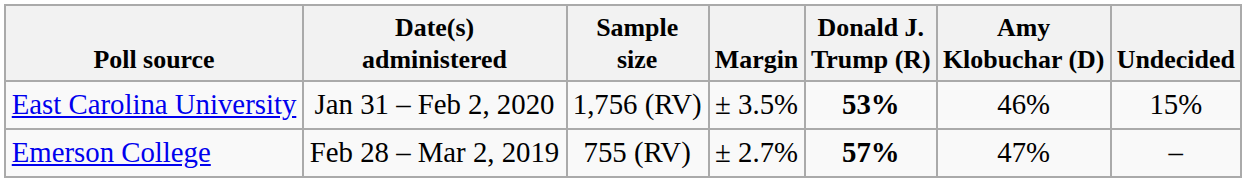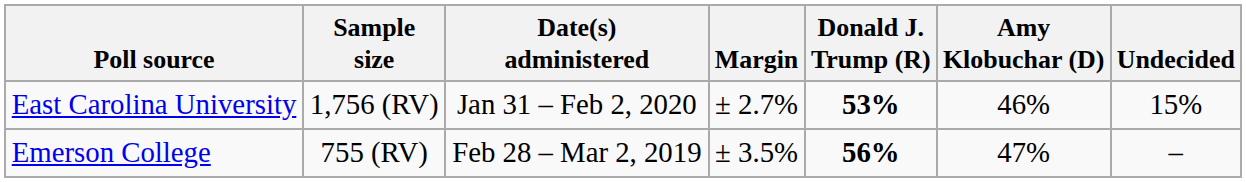 <table class="wikitable" style="font-size:90%;text-align:center;">
 <tr valign=bottom style="font-size:90%;">
 <th>Poll source</th>
+<th>Sample<br>size</th>
 <th>Date(s)<br>administered</th>
-<th>Sample<br>size</th>
 <th>Margin<br></th>
 <th>Donald J.<br>Trump (R)</th>
 <th>Amy<br>Klobuchar (D)</th>
 <th>Undecided</th>
 </tr>
 <tr>
 <td style="text-align:left;"><a href='#'>East Carolina University</a></td>
+<td>1,756 (RV)</td>
 <td>Jan 31 – Feb 2, 2020</td>
-<td>1,756 (RV)</td>
-<td>± 3.5%</td>
+<td>± 2.7%</td>
 <td><strong>53%</strong></td>
 <td>46%</td>
 <td>15%</td>
 </tr>
 <tr>
 <td style="text-align:left;"><a href='#'>Emerson College</a></td>
+<td>755 (RV)</td>
 <td>Feb 28 – Mar 2, 2019</td>
-<td>755 (RV)</td>
-<td>± 2.7%</td>
-<td><strong>57%</strong></td>
+<td>± 3.5%</td>
+<td><strong>56%</strong></td>
 <td>47%</td>
 <td>–</td>
 </tr>
 </table>
